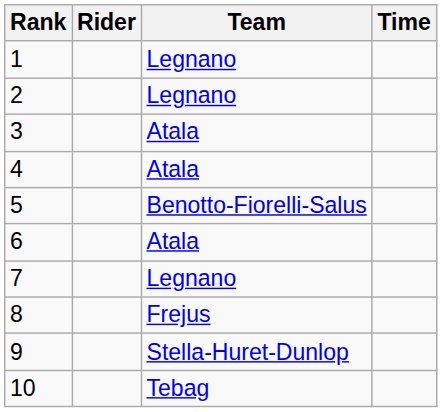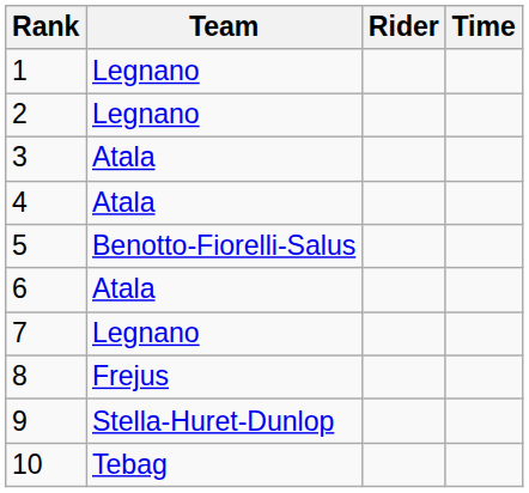 <table class="wikitable">
 <tr>
 <th scope="col">Rank</th>
+<th scope="col">Team</th>
 <th scope="col">Rider</th>
-<th scope="col">Team</th>
 <th scope="col">Time</th>
 </tr>
 <tr>
 <td>1</td>
+<td><a href='#'>Legnano</a></td>
 <td></td>
-<td><a href='#'>Legnano</a></td>
 <td></td>
 </tr>
 <tr>
 <td>2</td>
+<td><a href='#'>Legnano</a></td>
 <td></td>
-<td><a href='#'>Legnano</a></td>
 <td></td>
 </tr>
 <tr>
 <td>3</td>
+<td><a href='#'>Atala</a></td>
 <td></td>
-<td><a href='#'>Atala</a></td>
 <td></td>
 </tr>
 <tr>
 <td>4</td>
+<td><a href='#'>Atala</a></td>
 <td></td>
-<td><a href='#'>Atala</a></td>
 <td></td>
 </tr>
 <tr>
 <td>5</td>
+<td><a href='#'>Benotto-Fiorelli-Salus</a></td>
 <td></td>
-<td><a href='#'>Benotto-Fiorelli-Salus</a></td>
 <td></td>
 </tr>
 <tr>
 <td>6</td>
+<td><a href='#'>Atala</a></td>
 <td></td>
-<td><a href='#'>Atala</a></td>
 <td></td>
 </tr>
 <tr>
 <td>7</td>
+<td><a href='#'>Legnano</a></td>
 <td></td>
-<td><a href='#'>Legnano</a></td>
 <td></td>
 </tr>
 <tr>
 <td>8</td>
+<td><a href='#'>Frejus</a></td>
 <td></td>
-<td><a href='#'>Frejus</a></td>
 <td></td>
 </tr>
 <tr>
 <td>9</td>
+<td><a href='#'>Stella-Huret-Dunlop</a></td>
 <td></td>
-<td><a href='#'>Stella-Huret-Dunlop</a></td>
 <td></td>
 </tr>
 <tr>
 <td>10</td>
+<td><a href='#'>Tebag</a></td>
 <td></td>
-<td><a href='#'>Tebag</a></td>
 <td></td>
 </tr>
 </table>
